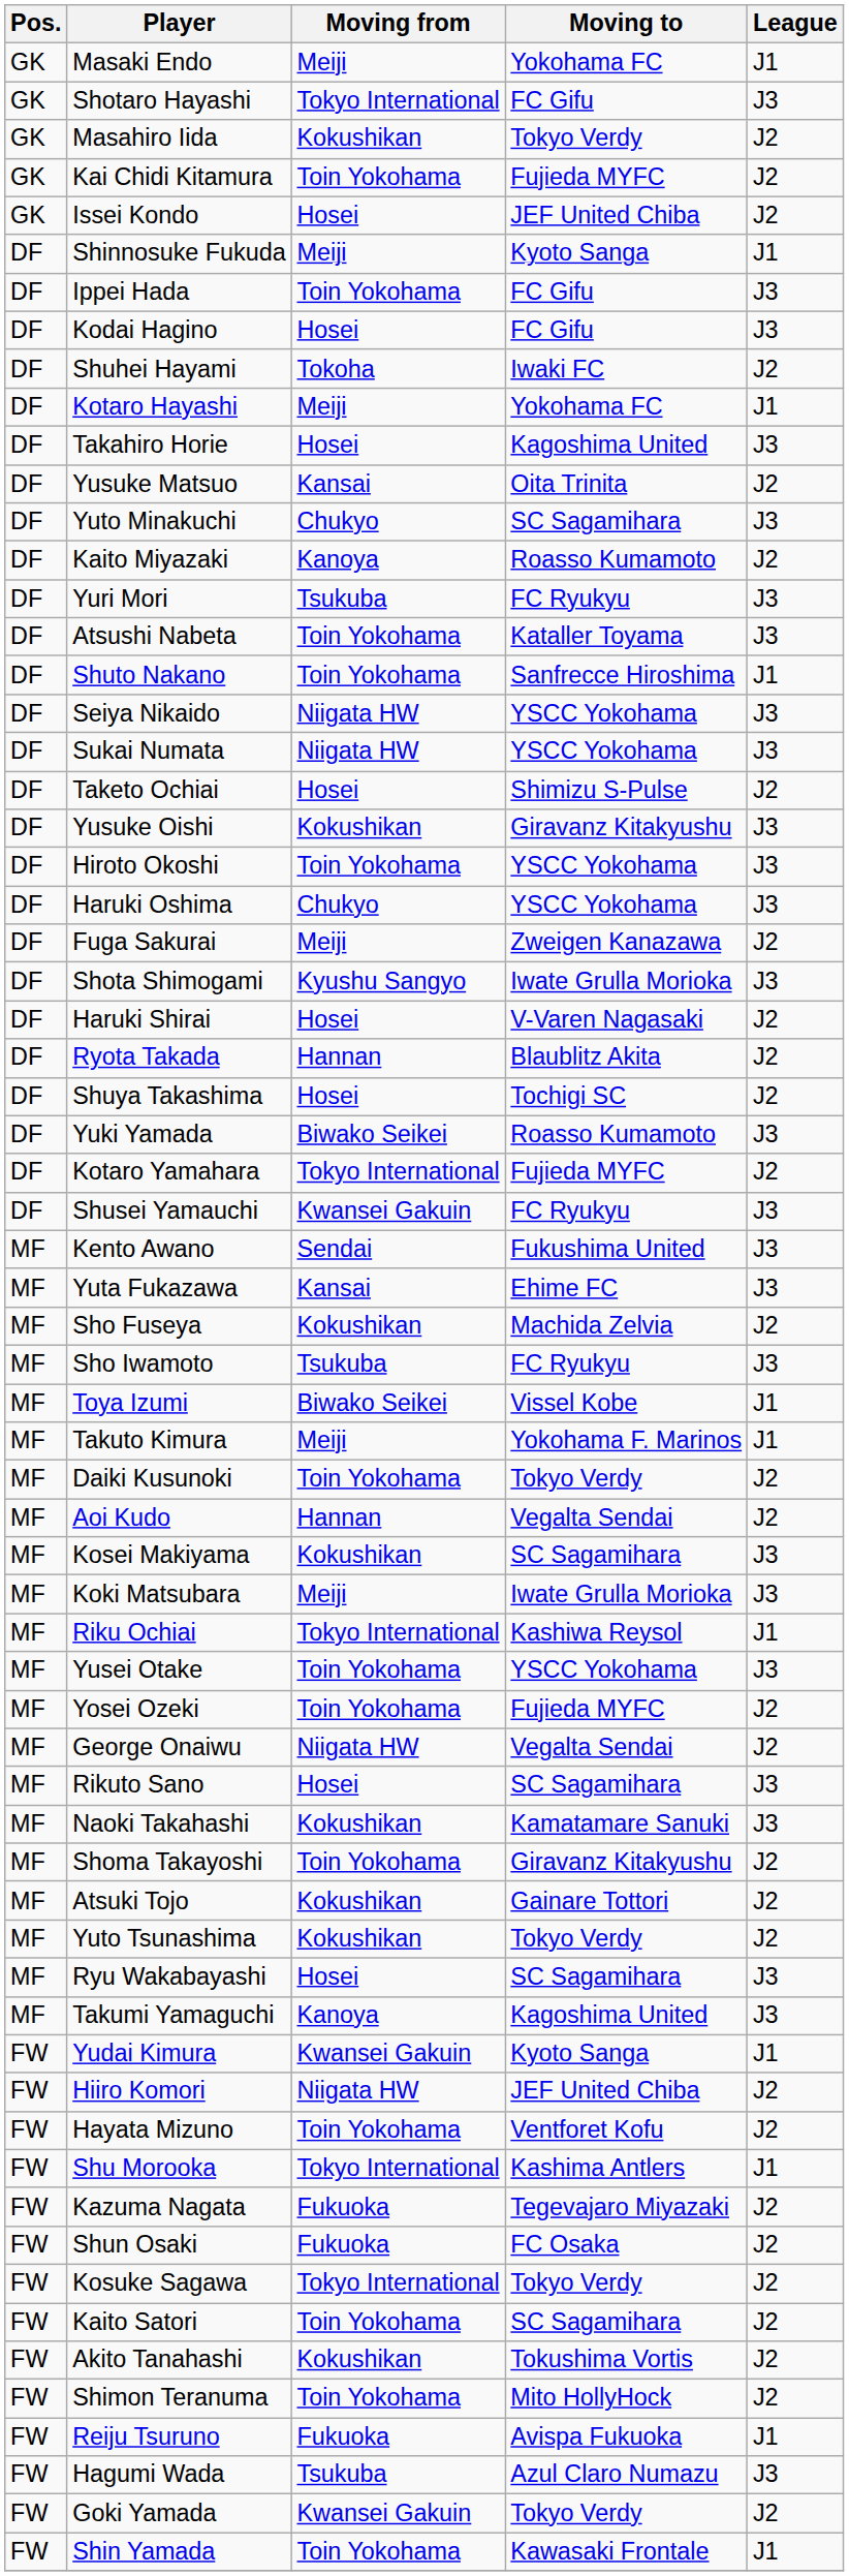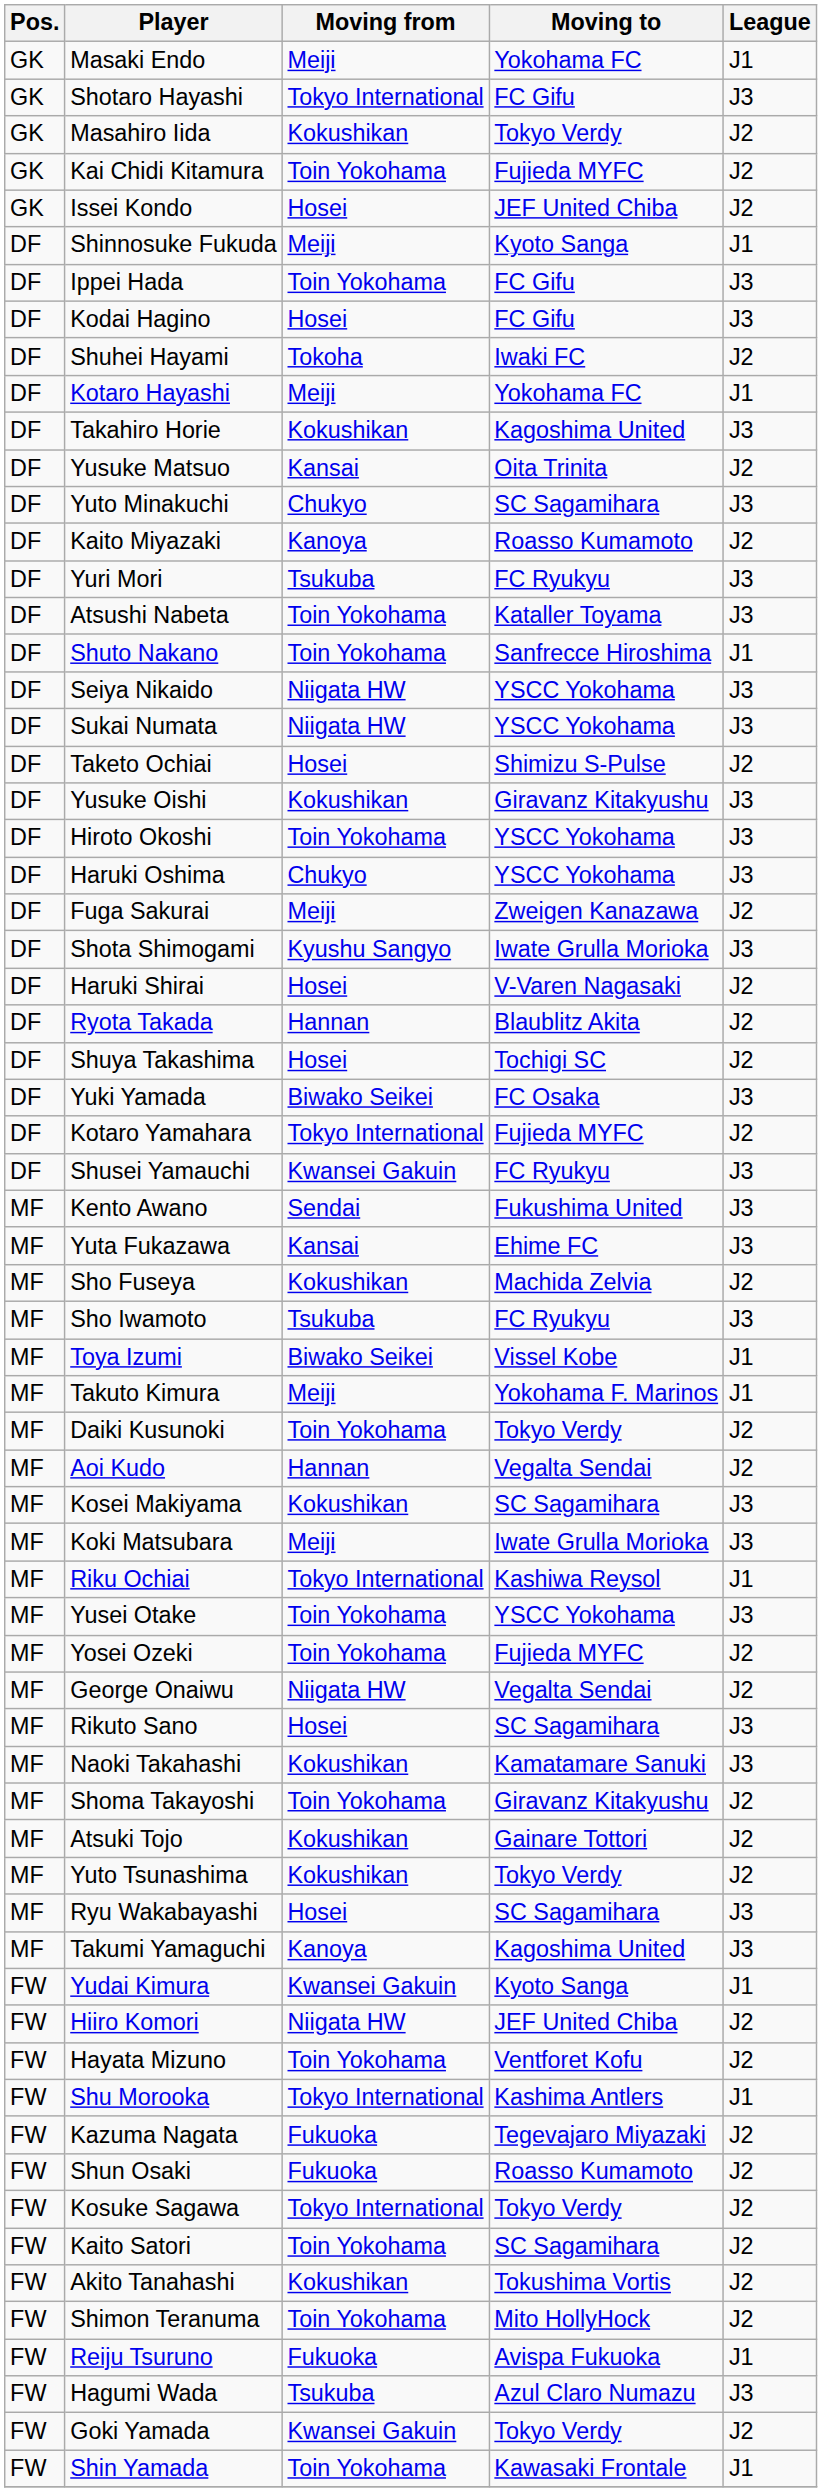 <table class="wikitable sortable" style="text-align:left">
 <tr>
 <th>Pos.</th>
 <th>Player</th>
 <th>Moving from</th>
 <th>Moving to</th>
 <th>League</th>
 </tr>
 <tr>
 <td>GK</td>
 <td>Masaki Endo</td>
 <td><a href='#'>Meiji</a></td>
 <td><a href='#'>Yokohama FC</a></td>
 <td>J1</td>
 </tr>
 <tr>
 <td>GK</td>
 <td>Shotaro Hayashi</td>
 <td><a href='#'>Tokyo International</a></td>
 <td><a href='#'>FC Gifu</a></td>
 <td>J3</td>
 </tr>
 <tr>
 <td>GK</td>
 <td>Masahiro Iida</td>
 <td><a href='#'>Kokushikan</a></td>
 <td><a href='#'>Tokyo Verdy</a></td>
 <td>J2</td>
 </tr>
 <tr>
 <td>GK</td>
 <td>Kai Chidi Kitamura</td>
 <td><a href='#'>Toin Yokohama</a></td>
 <td><a href='#'>Fujieda MYFC</a></td>
 <td>J2</td>
 </tr>
 <tr>
 <td>GK</td>
 <td>Issei Kondo</td>
 <td><a href='#'>Hosei</a></td>
 <td><a href='#'>JEF United Chiba</a></td>
 <td>J2</td>
 </tr>
 <tr>
 <td>DF</td>
 <td>Shinnosuke Fukuda</td>
 <td><a href='#'>Meiji</a></td>
 <td><a href='#'>Kyoto Sanga</a></td>
 <td>J1</td>
 </tr>
 <tr>
 <td>DF</td>
 <td>Ippei Hada</td>
 <td><a href='#'>Toin Yokohama</a></td>
 <td><a href='#'>FC Gifu</a></td>
 <td>J3</td>
 </tr>
 <tr>
 <td>DF</td>
 <td>Kodai Hagino</td>
 <td><a href='#'>Hosei</a></td>
 <td><a href='#'>FC Gifu</a></td>
 <td>J3</td>
 </tr>
 <tr>
 <td>DF</td>
 <td>Shuhei Hayami</td>
 <td><a href='#'>Tokoha</a></td>
 <td><a href='#'>Iwaki FC</a></td>
 <td>J2</td>
 </tr>
 <tr>
 <td>DF</td>
 <td><a href='#'>Kotaro Hayashi</a></td>
 <td><a href='#'>Meiji</a></td>
 <td><a href='#'>Yokohama FC</a></td>
 <td>J1</td>
 </tr>
 <tr>
 <td>DF</td>
 <td>Takahiro Horie</td>
-<td><a href='#'>Hosei</a></td>
+<td><a href='#'>Kokushikan</a></td>
 <td><a href='#'>Kagoshima United</a></td>
 <td>J3</td>
 </tr>
 <tr>
 <td>DF</td>
 <td>Yusuke Matsuo</td>
 <td><a href='#'>Kansai</a></td>
 <td><a href='#'>Oita Trinita</a></td>
 <td>J2</td>
 </tr>
 <tr>
 <td>DF</td>
 <td>Yuto Minakuchi</td>
 <td><a href='#'>Chukyo</a></td>
 <td><a href='#'>SC Sagamihara</a></td>
 <td>J3</td>
 </tr>
 <tr>
 <td>DF</td>
 <td>Kaito Miyazaki</td>
 <td><a href='#'>Kanoya</a></td>
 <td><a href='#'>Roasso Kumamoto</a></td>
 <td>J2</td>
 </tr>
 <tr>
 <td>DF</td>
 <td>Yuri Mori</td>
 <td><a href='#'>Tsukuba</a></td>
 <td><a href='#'>FC Ryukyu</a></td>
 <td>J3</td>
 </tr>
 <tr>
 <td>DF</td>
 <td>Atsushi Nabeta</td>
 <td><a href='#'>Toin Yokohama</a></td>
 <td><a href='#'>Kataller Toyama</a></td>
 <td>J3</td>
 </tr>
 <tr>
 <td>DF</td>
 <td><a href='#'>Shuto Nakano</a></td>
 <td><a href='#'>Toin Yokohama</a></td>
 <td><a href='#'>Sanfrecce Hiroshima</a></td>
 <td>J1</td>
 </tr>
 <tr>
 <td>DF</td>
 <td>Seiya Nikaido</td>
 <td><a href='#'>Niigata HW</a></td>
 <td><a href='#'>YSCC Yokohama</a></td>
 <td>J3</td>
 </tr>
 <tr>
 <td>DF</td>
 <td>Sukai Numata</td>
 <td><a href='#'>Niigata HW</a></td>
 <td><a href='#'>YSCC Yokohama</a></td>
 <td>J3</td>
 </tr>
 <tr>
 <td>DF</td>
 <td>Taketo Ochiai</td>
 <td><a href='#'>Hosei</a></td>
 <td><a href='#'>Shimizu S-Pulse</a></td>
 <td>J2</td>
 </tr>
 <tr>
 <td>DF</td>
 <td>Yusuke Oishi</td>
 <td><a href='#'>Kokushikan</a></td>
 <td><a href='#'>Giravanz Kitakyushu</a></td>
 <td>J3</td>
 </tr>
 <tr>
 <td>DF</td>
 <td>Hiroto Okoshi</td>
 <td><a href='#'>Toin Yokohama</a></td>
 <td><a href='#'>YSCC Yokohama</a></td>
 <td>J3</td>
 </tr>
 <tr>
 <td>DF</td>
 <td>Haruki Oshima</td>
 <td><a href='#'>Chukyo</a></td>
 <td><a href='#'>YSCC Yokohama</a></td>
 <td>J3</td>
 </tr>
 <tr>
 <td>DF</td>
 <td>Fuga Sakurai</td>
 <td><a href='#'>Meiji</a></td>
 <td><a href='#'>Zweigen Kanazawa</a></td>
 <td>J2</td>
 </tr>
 <tr>
 <td>DF</td>
 <td>Shota Shimogami</td>
 <td><a href='#'>Kyushu Sangyo</a></td>
 <td><a href='#'>Iwate Grulla Morioka</a></td>
 <td>J3</td>
 </tr>
 <tr>
 <td>DF</td>
 <td>Haruki Shirai</td>
 <td><a href='#'>Hosei</a></td>
 <td><a href='#'>V-Varen Nagasaki</a></td>
 <td>J2</td>
 </tr>
 <tr>
 <td>DF</td>
 <td><a href='#'>Ryota Takada</a></td>
 <td><a href='#'>Hannan</a></td>
 <td><a href='#'>Blaublitz Akita</a></td>
 <td>J2</td>
 </tr>
 <tr>
 <td>DF</td>
 <td>Shuya Takashima</td>
 <td><a href='#'>Hosei</a></td>
 <td><a href='#'>Tochigi SC</a></td>
 <td>J2</td>
 </tr>
 <tr>
 <td>DF</td>
 <td>Yuki Yamada</td>
 <td><a href='#'>Biwako Seikei</a></td>
-<td><a href='#'>Roasso Kumamoto</a></td>
+<td><a href='#'>FC Osaka</a></td>
 <td>J3</td>
 </tr>
 <tr>
 <td>DF</td>
 <td>Kotaro Yamahara</td>
 <td><a href='#'>Tokyo International</a></td>
 <td><a href='#'>Fujieda MYFC</a></td>
 <td>J2</td>
 </tr>
 <tr>
 <td>DF</td>
 <td>Shusei Yamauchi</td>
 <td><a href='#'>Kwansei Gakuin</a></td>
 <td><a href='#'>FC Ryukyu</a></td>
 <td>J3</td>
 </tr>
 <tr>
 <td>MF</td>
 <td>Kento Awano</td>
 <td><a href='#'>Sendai</a></td>
 <td><a href='#'>Fukushima United</a></td>
 <td>J3</td>
 </tr>
 <tr>
 <td>MF</td>
 <td>Yuta Fukazawa</td>
 <td><a href='#'>Kansai</a></td>
 <td><a href='#'>Ehime FC</a></td>
 <td>J3</td>
 </tr>
 <tr>
 <td>MF</td>
 <td>Sho Fuseya</td>
 <td><a href='#'>Kokushikan</a></td>
 <td><a href='#'>Machida Zelvia</a></td>
 <td>J2</td>
 </tr>
 <tr>
 <td>MF</td>
 <td>Sho Iwamoto</td>
 <td><a href='#'>Tsukuba</a></td>
 <td><a href='#'>FC Ryukyu</a></td>
 <td>J3</td>
 </tr>
 <tr>
 <td>MF</td>
 <td><a href='#'>Toya Izumi</a></td>
 <td><a href='#'>Biwako Seikei</a></td>
 <td><a href='#'>Vissel Kobe</a></td>
 <td>J1</td>
 </tr>
 <tr>
 <td>MF</td>
 <td>Takuto Kimura</td>
 <td><a href='#'>Meiji</a></td>
 <td><a href='#'>Yokohama F. Marinos</a></td>
 <td>J1</td>
 </tr>
 <tr>
 <td>MF</td>
 <td>Daiki Kusunoki</td>
 <td><a href='#'>Toin Yokohama</a></td>
 <td><a href='#'>Tokyo Verdy</a></td>
 <td>J2</td>
 </tr>
 <tr>
 <td>MF</td>
 <td><a href='#'>Aoi Kudo</a></td>
 <td><a href='#'>Hannan</a></td>
 <td><a href='#'>Vegalta Sendai</a></td>
 <td>J2</td>
 </tr>
 <tr>
 <td>MF</td>
 <td>Kosei Makiyama</td>
 <td><a href='#'>Kokushikan</a></td>
 <td><a href='#'>SC Sagamihara</a></td>
 <td>J3</td>
 </tr>
 <tr>
 <td>MF</td>
 <td>Koki Matsubara</td>
 <td><a href='#'>Meiji</a></td>
 <td><a href='#'>Iwate Grulla Morioka</a></td>
 <td>J3</td>
 </tr>
 <tr>
 <td>MF</td>
 <td><a href='#'>Riku Ochiai</a></td>
 <td><a href='#'>Tokyo International</a></td>
 <td><a href='#'>Kashiwa Reysol</a></td>
 <td>J1</td>
 </tr>
 <tr>
 <td>MF</td>
 <td>Yusei Otake</td>
 <td><a href='#'>Toin Yokohama</a></td>
 <td><a href='#'>YSCC Yokohama</a></td>
 <td>J3</td>
 </tr>
 <tr>
 <td>MF</td>
 <td>Yosei Ozeki</td>
 <td><a href='#'>Toin Yokohama</a></td>
 <td><a href='#'>Fujieda MYFC</a></td>
 <td>J2</td>
 </tr>
 <tr>
 <td>MF</td>
 <td>George Onaiwu</td>
 <td><a href='#'>Niigata HW</a></td>
 <td><a href='#'>Vegalta Sendai</a></td>
 <td>J2</td>
 </tr>
 <tr>
 <td>MF</td>
 <td>Rikuto Sano</td>
 <td><a href='#'>Hosei</a></td>
 <td><a href='#'>SC Sagamihara</a></td>
 <td>J3</td>
 </tr>
 <tr>
 <td>MF</td>
 <td>Naoki Takahashi</td>
 <td><a href='#'>Kokushikan</a></td>
 <td><a href='#'>Kamatamare Sanuki</a></td>
 <td>J3</td>
 </tr>
 <tr>
 <td>MF</td>
 <td>Shoma Takayoshi</td>
 <td><a href='#'>Toin Yokohama</a></td>
 <td><a href='#'>Giravanz Kitakyushu</a></td>
 <td>J2</td>
 </tr>
 <tr>
 <td>MF</td>
 <td>Atsuki Tojo</td>
 <td><a href='#'>Kokushikan</a></td>
 <td><a href='#'>Gainare Tottori</a></td>
 <td>J2</td>
 </tr>
 <tr>
 <td>MF</td>
 <td>Yuto Tsunashima</td>
 <td><a href='#'>Kokushikan</a></td>
 <td><a href='#'>Tokyo Verdy</a></td>
 <td>J2</td>
 </tr>
 <tr>
 <td>MF</td>
 <td>Ryu Wakabayashi</td>
 <td><a href='#'>Hosei</a></td>
 <td><a href='#'>SC Sagamihara</a></td>
 <td>J3</td>
 </tr>
 <tr>
 <td>MF</td>
 <td>Takumi Yamaguchi</td>
 <td><a href='#'>Kanoya</a></td>
 <td><a href='#'>Kagoshima United</a></td>
 <td>J3</td>
 </tr>
 <tr>
 <td>FW</td>
 <td><a href='#'>Yudai Kimura</a></td>
 <td><a href='#'>Kwansei Gakuin</a></td>
 <td><a href='#'>Kyoto Sanga</a></td>
 <td>J1</td>
 </tr>
 <tr>
 <td>FW</td>
 <td><a href='#'>Hiiro Komori</a></td>
 <td><a href='#'>Niigata HW</a></td>
 <td><a href='#'>JEF United Chiba</a></td>
 <td>J2</td>
 </tr>
 <tr>
 <td>FW</td>
 <td>Hayata Mizuno</td>
 <td><a href='#'>Toin Yokohama</a></td>
 <td><a href='#'>Ventforet Kofu</a></td>
 <td>J2</td>
 </tr>
 <tr>
 <td>FW</td>
 <td><a href='#'>Shu Morooka</a></td>
 <td><a href='#'>Tokyo International</a></td>
 <td><a href='#'>Kashima Antlers</a></td>
 <td>J1</td>
 </tr>
 <tr>
 <td>FW</td>
 <td>Kazuma Nagata</td>
 <td><a href='#'>Fukuoka</a></td>
 <td><a href='#'>Tegevajaro Miyazaki</a></td>
 <td>J2</td>
 </tr>
 <tr>
 <td>FW</td>
 <td>Shun Osaki</td>
 <td><a href='#'>Fukuoka</a></td>
-<td><a href='#'>FC Osaka</a></td>
+<td><a href='#'>Roasso Kumamoto</a></td>
 <td>J2</td>
 </tr>
 <tr>
 <td>FW</td>
 <td>Kosuke Sagawa</td>
 <td><a href='#'>Tokyo International</a></td>
 <td><a href='#'>Tokyo Verdy</a></td>
 <td>J2</td>
 </tr>
 <tr>
 <td>FW</td>
 <td>Kaito Satori</td>
 <td><a href='#'>Toin Yokohama</a></td>
 <td><a href='#'>SC Sagamihara</a></td>
 <td>J2</td>
 </tr>
 <tr>
 <td>FW</td>
 <td>Akito Tanahashi</td>
 <td><a href='#'>Kokushikan</a></td>
 <td><a href='#'>Tokushima Vortis</a></td>
 <td>J2</td>
 </tr>
 <tr>
 <td>FW</td>
 <td>Shimon Teranuma</td>
 <td><a href='#'>Toin Yokohama</a></td>
 <td><a href='#'>Mito HollyHock</a></td>
 <td>J2</td>
 </tr>
 <tr>
 <td>FW</td>
 <td><a href='#'>Reiju Tsuruno</a></td>
 <td><a href='#'>Fukuoka</a></td>
 <td><a href='#'>Avispa Fukuoka</a></td>
 <td>J1</td>
 </tr>
 <tr>
 <td>FW</td>
 <td>Hagumi Wada</td>
 <td><a href='#'>Tsukuba</a></td>
 <td><a href='#'>Azul Claro Numazu</a></td>
 <td>J3</td>
 </tr>
 <tr>
 <td>FW</td>
 <td>Goki Yamada</td>
 <td><a href='#'>Kwansei Gakuin</a></td>
 <td><a href='#'>Tokyo Verdy</a></td>
 <td>J2</td>
 </tr>
 <tr>
 <td>FW</td>
 <td><a href='#'>Shin Yamada</a></td>
 <td><a href='#'>Toin Yokohama</a></td>
 <td><a href='#'>Kawasaki Frontale</a></td>
 <td>J1</td>
 </tr>
 <tr>
 </tr>
 </table>
